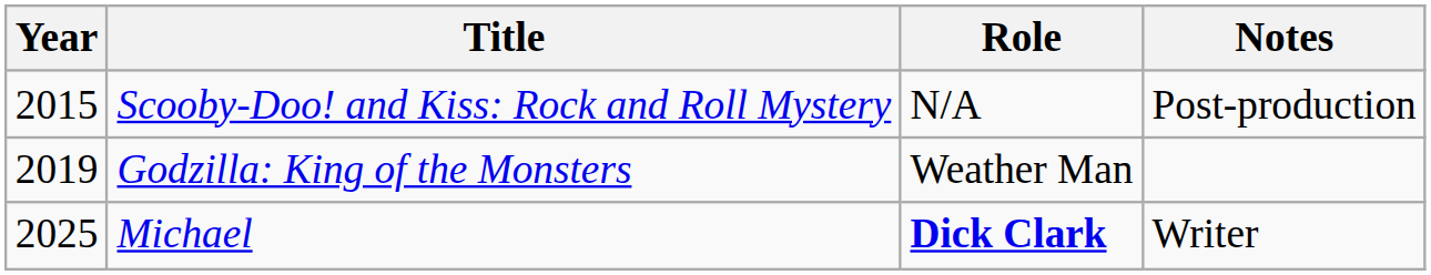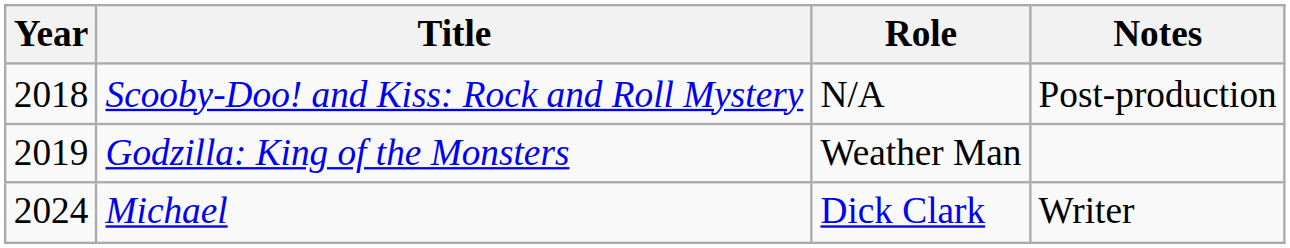 <table class="wikitable">
 <tr>
 <th>Year</th>
 <th>Title</th>
 <th>Role</th>
 <th>Notes</th>
 </tr>
 <tr>
-<td>2015</td>
+<td>2018</td>
 <td><em><a href='#'>Scooby-Doo! and Kiss: Rock and Roll Mystery</a></em></td>
 <td>N/A</td>
 <td>Post-production</td>
 </tr>
 <tr>
 <td>2019</td>
 <td><em><a href='#'>Godzilla: King of the Monsters</a></em></td>
 <td>Weather Man</td>
 <td></td>
 </tr>
 <tr>
-<td>2025</td>
+<td>2024</td>
 <td><em><a href='#'>Michael</a></em></td>
-<td><strong><a href='#'>Dick Clark</a></strong></td>
+<td><a href='#'>Dick Clark</a></td>
 <td>Writer</td>
 </tr>
 </table>
